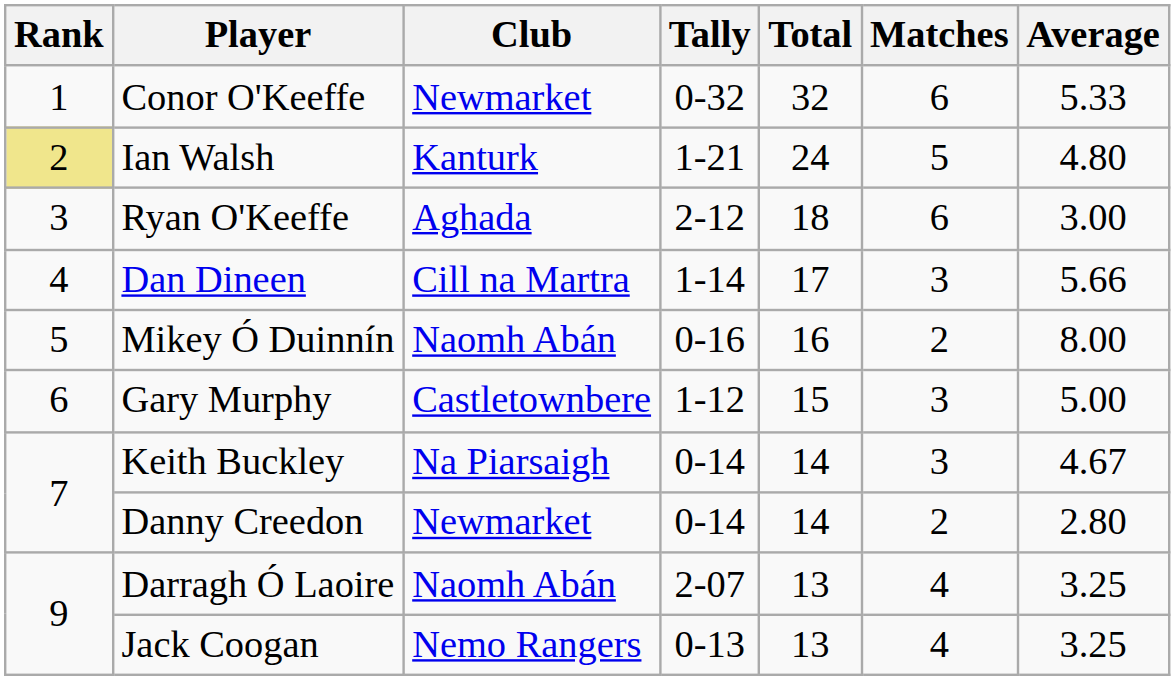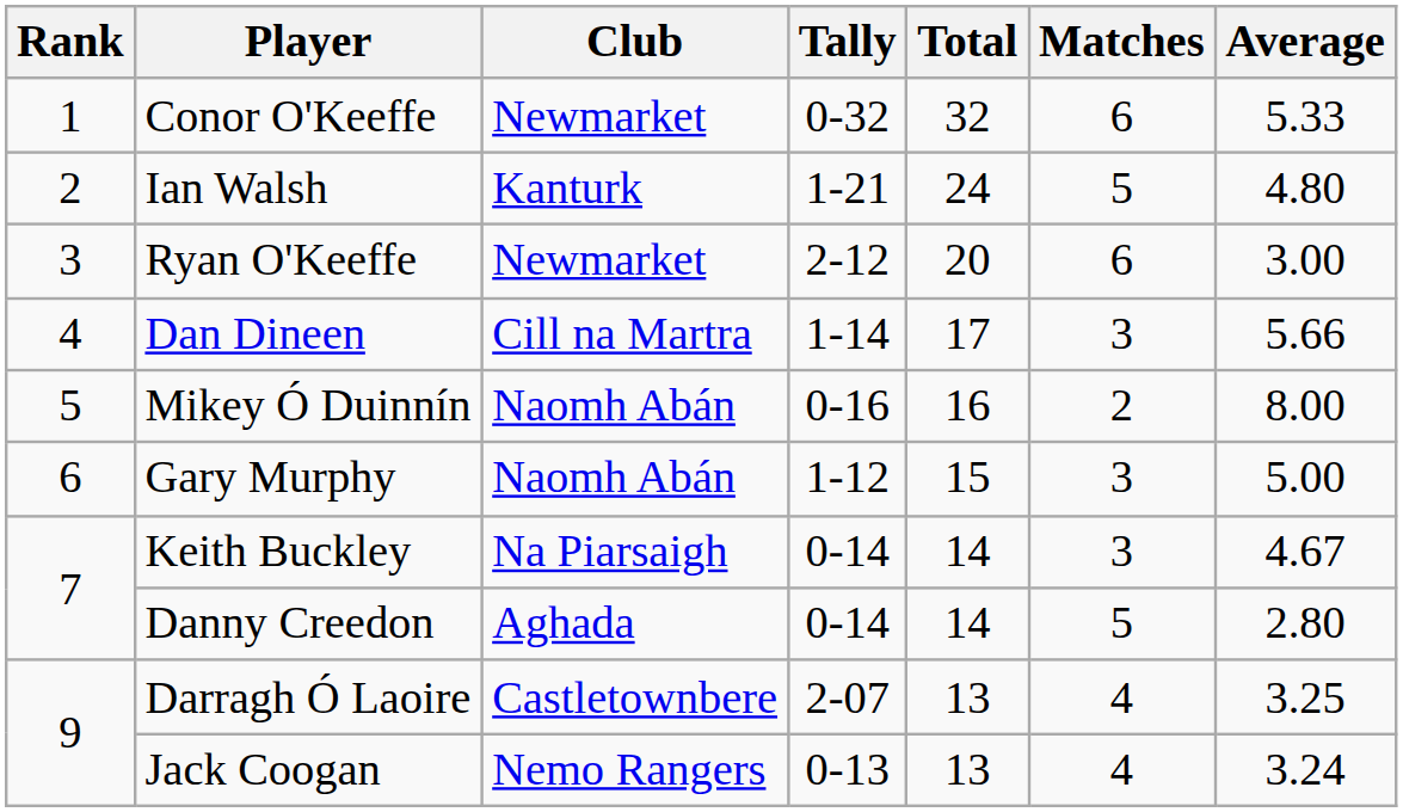 <table class="wikitable">
 <tr>
 <th>Rank</th>
 <th>Player</th>
 <th>Club</th>
 <th>Tally</th>
 <th>Total</th>
 <th>Matches</th>
 <th>Average</th>
 </tr>
 <tr>
 <td rowspan="1" style="text-align:center;">1</td>
 <td>Conor O'Keeffe</td>
 <td><a href='#'>Newmarket</a></td>
 <td align=center>0-32</td>
 <td align=center>32</td>
 <td align=center>6</td>
 <td align=center>5.33</td>
 </tr>
 <tr>
-<td rowspan="1" style="background: khaki; text-align:center;">2</td>
+<td rowspan="1" style="text-align:center;">2</td>
 <td>Ian Walsh</td>
 <td><a href='#'>Kanturk</a></td>
 <td align=center>1-21</td>
 <td align=center>24</td>
 <td align=center>5</td>
 <td align=center>4.80</td>
 </tr>
 <tr>
 <td rowspan="1" style="text-align:center;">3</td>
 <td>Ryan O'Keeffe</td>
-<td><a href='#'>Aghada</a></td>
+<td><a href='#'>Newmarket</a></td>
 <td align=center>2-12</td>
-<td align=center>18</td>
+<td align=center>20</td>
 <td align=center>6</td>
 <td align=center>3.00</td>
 </tr>
 <tr>
 <td rowspan="1" style="text-align:center;">4</td>
 <td><a href='#'>Dan Dineen</a></td>
 <td><a href='#'>Cill na Martra</a></td>
 <td align=center>1-14</td>
 <td align=center>17</td>
 <td align=center>3</td>
 <td align=center>5.66</td>
 </tr>
 <tr>
 <td rowspan="1" style="text-align:center;">5</td>
 <td>Mikey Ó Duinnín</td>
 <td><a href='#'>Naomh Abán</a></td>
 <td align=center>0-16</td>
 <td align=center>16</td>
 <td align=center>2</td>
 <td align=center>8.00</td>
 </tr>
 <tr>
 <td rowspan="1" style="text-align:center;">6</td>
 <td>Gary Murphy</td>
-<td><a href='#'>Castletownbere</a></td>
+<td><a href='#'>Naomh Abán</a></td>
 <td align=center>1-12</td>
 <td align=center>15</td>
 <td align=center>3</td>
 <td align=center>5.00</td>
 </tr>
 <tr>
 <td rowspan="2" style="text-align:center;">7</td>
 <td>Keith Buckley</td>
 <td><a href='#'>Na Piarsaigh</a></td>
 <td align=center>0-14</td>
 <td align=center>14</td>
 <td align=center>3</td>
 <td align=center>4.67</td>
 </tr>
 <tr>
 <td>Danny Creedon</td>
-<td><a href='#'>Newmarket</a></td>
+<td><a href='#'>Aghada</a></td>
 <td align=center>0-14</td>
 <td align=center>14</td>
-<td align=center>2</td>
+<td align=center>5</td>
 <td align=center>2.80</td>
 </tr>
 <tr>
 <td rowspan="2" style="text-align:center;">9</td>
 <td>Darragh Ó Laoire</td>
-<td><a href='#'>Naomh Abán</a></td>
+<td><a href='#'>Castletownbere</a></td>
 <td align=center>2-07</td>
 <td align=center>13</td>
 <td align=center>4</td>
 <td align=center>3.25</td>
 </tr>
 <tr>
 <td>Jack Coogan</td>
 <td><a href='#'>Nemo Rangers</a></td>
 <td align=center>0-13</td>
 <td align=center>13</td>
 <td align=center>4</td>
-<td align=center>3.25</td>
+<td align=center>3.24</td>
 </tr>
 </table>
